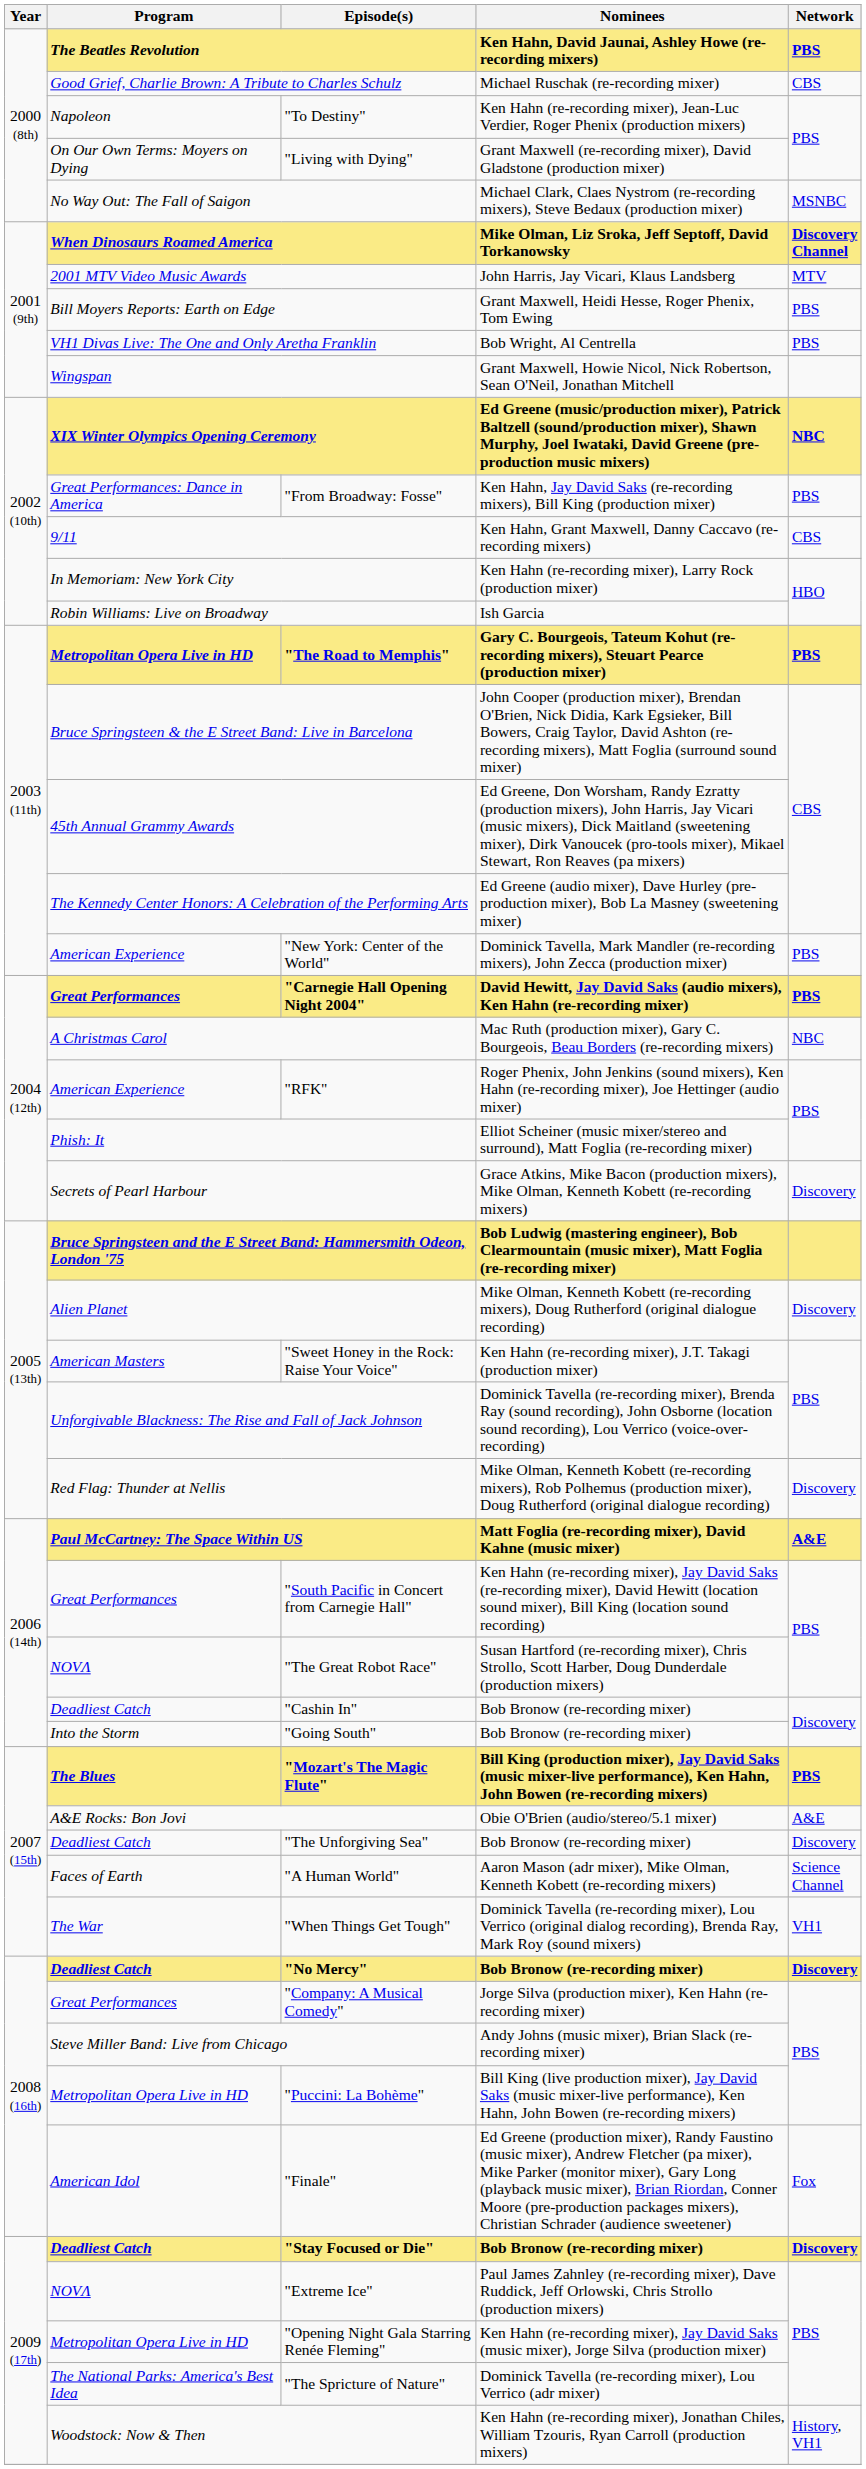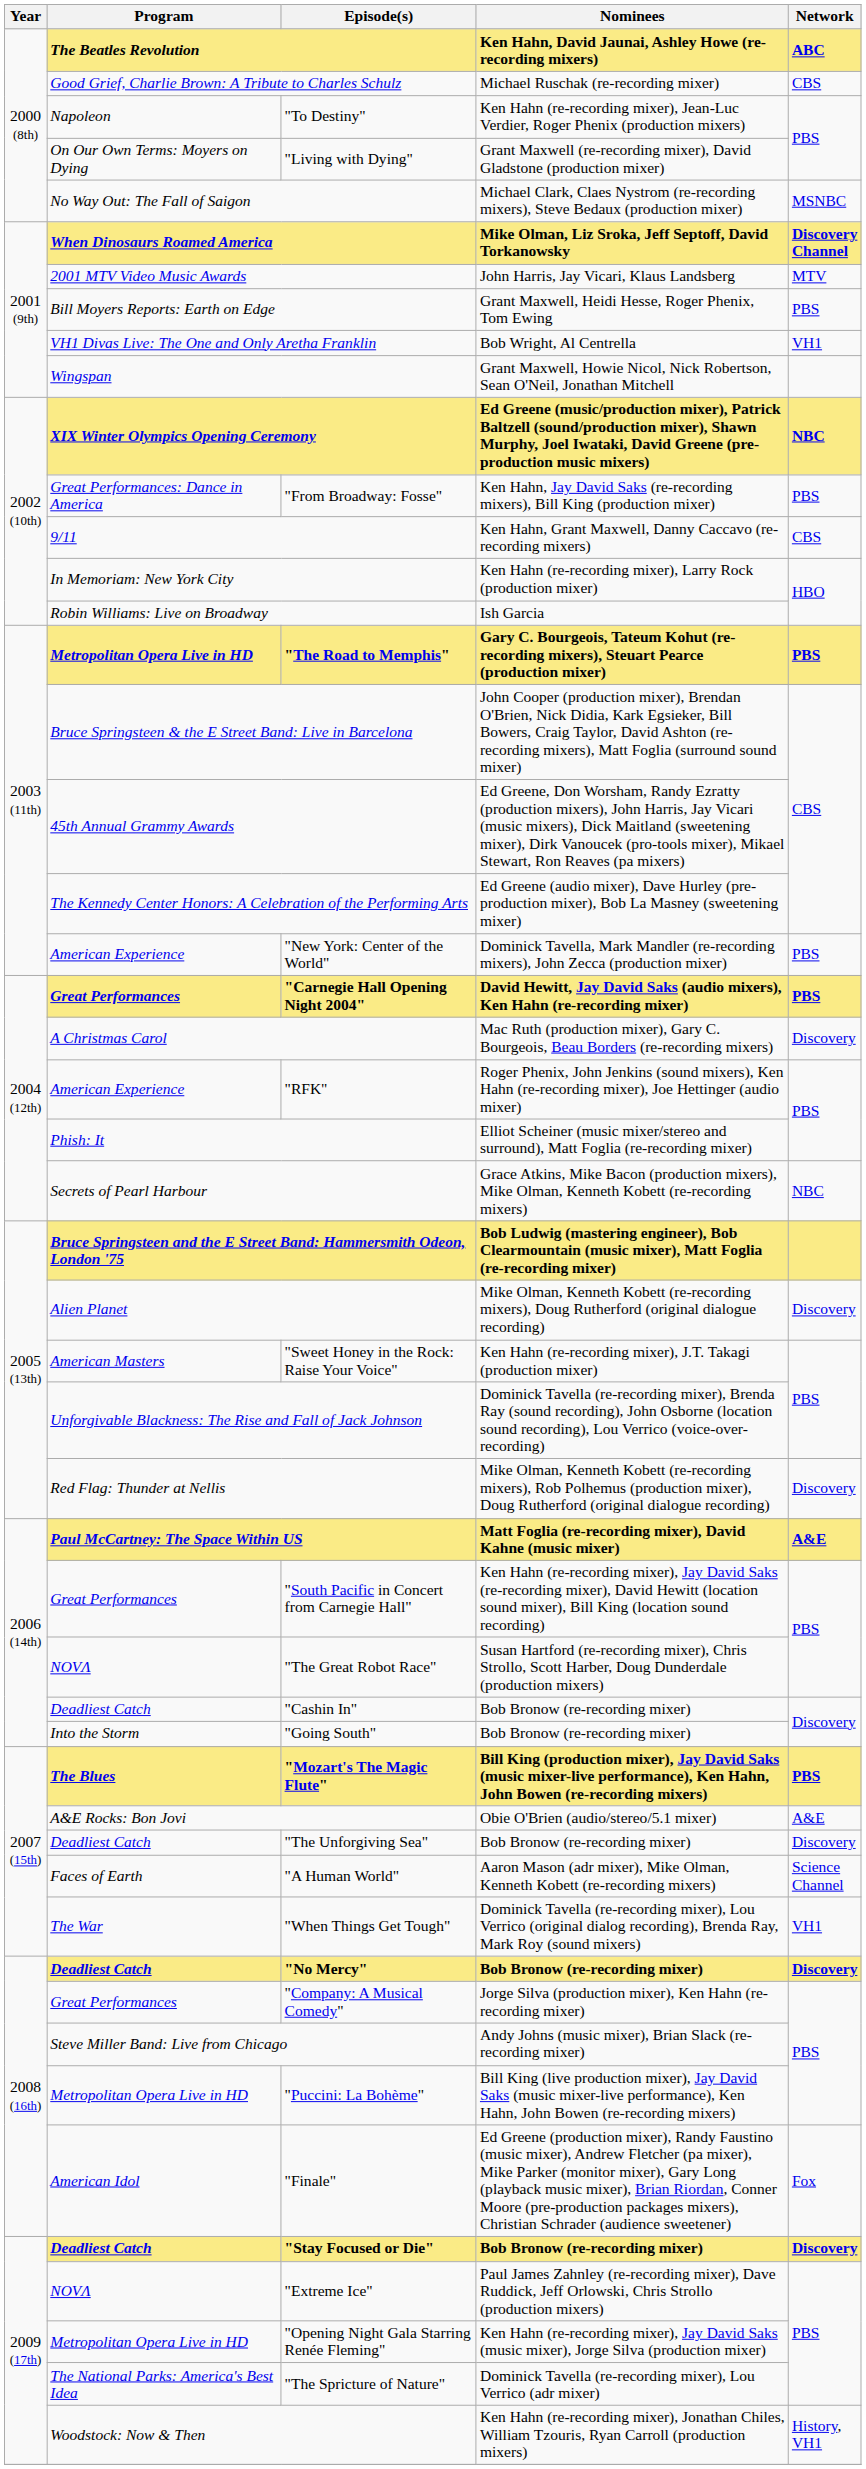 <table class="wikitable" style="width:100%">
 <tr bgcolor="#bebebe">
 <th width="5%">Year</th>
 <th width="30%">Program</th>
 <th width="25%">Episode(s)</th>
 <th width="40%">Nominees</th>
 <th width="5%">Network</th>
 </tr>
 <tr>
 <td rowspan="5" style="text-align:center;">2000 <br><small>(8th)</small><br></td>
 <td colspan="2" style="background:#FAEB86;"><strong><em>The Beatles Revolution</em></strong></td>
 <td style="background:#FAEB86;"><strong>Ken Hahn, David Jaunai, Ashley Howe (re-recording mixers)</strong></td>
-<td style="background:#FAEB86;"><strong><a href='#'>PBS</a></strong></td>
+<td style="background:#FAEB86;"><strong><a href='#'>ABC</a></strong></td>
 </tr>
 <tr>
 <td colspan="2"><em><a href='#'>Good Grief, Charlie Brown: A Tribute to Charles Schulz</a></em></td>
 <td>Michael Ruschak (re-recording mixer)</td>
 <td><a href='#'>CBS</a></td>
 </tr>
 <tr>
 <td><em>Napoleon</em></td>
 <td>"To Destiny"</td>
 <td>Ken Hahn (re-recording mixer), Jean-Luc Verdier, Roger Phenix (production mixers)</td>
 <td rowspan="2"><a href='#'>PBS</a></td>
 </tr>
 <tr>
 <td><em>On Our Own Terms: Moyers on Dying</em></td>
 <td>"Living with Dying"</td>
 <td>Grant Maxwell (re-recording mixer), David Gladstone (production mixer)</td>
 </tr>
 <tr>
 <td colspan="2"><em>No Way Out: The Fall of Saigon</em></td>
 <td>Michael Clark, Claes Nystrom (re-recording mixers), Steve Bedaux (production mixer)</td>
 <td><a href='#'>MSNBC</a></td>
 </tr>
 <tr>
 <td rowspan="5" style="text-align:center;">2001 <br><small>(9th)</small><br></td>
 <td colspan="2" style="background:#FAEB86;"><strong><em><a href='#'>When Dinosaurs Roamed America</a></em></strong></td>
 <td style="background:#FAEB86;"><strong>Mike Olman, Liz Sroka, Jeff Septoff, David Torkanowsky</strong></td>
 <td style="background:#FAEB86;"><strong><a href='#'>Discovery Channel</a></strong></td>
 </tr>
 <tr>
 <td colspan="2"><em><a href='#'>2001 MTV Video Music Awards</a></em></td>
 <td>John Harris, Jay Vicari, Klaus Landsberg</td>
 <td><a href='#'>MTV</a></td>
 </tr>
 <tr>
 <td colspan="2"><em>Bill Moyers Reports: Earth on Edge</em></td>
 <td>Grant Maxwell, Heidi Hesse, Roger Phenix, Tom Ewing</td>
 <td><a href='#'>PBS</a></td>
 </tr>
 <tr>
 <td colspan="2"><em><a href='#'>VH1 Divas Live: The One and Only Aretha Franklin</a></em></td>
 <td>Bob Wright, Al Centrella</td>
-<td><a href='#'>PBS</a></td>
+<td><a href='#'>VH1</a></td>
 </tr>
 <tr>
 <td colspan="2"><em><a href='#'>Wingspan</a></em></td>
 <td>Grant Maxwell, Howie Nicol, Nick Robertson, Sean O'Neil, Jonathan Mitchell</td>
 <td></td>
 </tr>
 <tr>
 <td rowspan="5" style="text-align:center;">2002 <br><small>(10th)</small><br></td>
 <td colspan="2" style="background:#FAEB86;"><strong><em><a href='#'>XIX Winter Olympics Opening Ceremony</a></em></strong></td>
 <td style="background:#FAEB86;"><strong>Ed Greene (music/production mixer), Patrick Baltzell (sound/production mixer), Shawn Murphy, Joel Iwataki, David Greene (pre-production music mixers)</strong></td>
 <td style="background:#FAEB86;"><strong><a href='#'>NBC</a></strong></td>
 </tr>
 <tr>
 <td><em><a href='#'>Great Performances: Dance in America</a></em></td>
 <td>"From Broadway: Fosse"</td>
 <td>Ken Hahn, <a href='#'>Jay David Saks</a> (re-recording mixers), Bill King (production mixer)</td>
 <td><a href='#'>PBS</a></td>
 </tr>
 <tr>
 <td colspan="2"><em><a href='#'>9/11</a></em></td>
 <td>Ken Hahn, Grant Maxwell, Danny Caccavo (re-recording mixers)</td>
 <td><a href='#'>CBS</a></td>
 </tr>
 <tr>
 <td colspan="2"><em>In Memoriam: New York City</em></td>
 <td>Ken Hahn (re-recording mixer), Larry Rock (production mixer)</td>
 <td rowspan="2"><a href='#'>HBO</a></td>
 </tr>
 <tr>
 <td colspan="2"><em>Robin Williams: Live on Broadway</em></td>
 <td>Ish Garcia</td>
 </tr>
 <tr>
 <td rowspan="5" style="text-align:center;">2003 <br><small>(11th)</small><br></td>
 <td style="background:#FAEB86;"><strong><em><a href='#'>Metropolitan Opera Live in HD</a></em></strong></td>
 <td style="background:#FAEB86;"><strong>"<a href='#'>The Road to Memphis</a>"</strong></td>
 <td style="background:#FAEB86;"><strong>Gary C. Bourgeois, Tateum Kohut (re-recording mixers), Steuart Pearce (production mixer)</strong></td>
 <td style="background:#FAEB86;"><strong><a href='#'>PBS</a></strong></td>
 </tr>
 <tr>
 <td colspan="2"><em><a href='#'>Bruce Springsteen & the E Street Band: Live in Barcelona</a></em></td>
 <td>John Cooper (production mixer), Brendan O'Brien, Nick Didia, Kark Egsieker, Bill Bowers, Craig Taylor, David Ashton (re-recording mixers), Matt Foglia (surround sound mixer)</td>
 <td rowspan="3"><a href='#'>CBS</a></td>
 </tr>
 <tr>
 <td colspan="2"><em><a href='#'>45th Annual Grammy Awards</a></em></td>
 <td>Ed Greene, Don Worsham, Randy Ezratty (production mixers), John Harris, Jay Vicari (music mixers), Dick Maitland (sweetening mixer), Dirk Vanoucek (pro-tools mixer), Mikael Stewart, Ron Reaves (pa mixers)</td>
 </tr>
 <tr>
 <td colspan="2"><em><a href='#'>The Kennedy Center Honors: A Celebration of the Performing Arts</a></em></td>
 <td>Ed Greene (audio mixer), Dave Hurley (pre-production mixer), Bob La Masney (sweetening mixer)</td>
 </tr>
 <tr>
 <td><em><a href='#'>American Experience</a></em></td>
 <td>"New York: Center of the World"</td>
 <td>Dominick Tavella, Mark Mandler (re-recording mixers), John Zecca (production mixer)</td>
 <td><a href='#'>PBS</a></td>
 </tr>
 <tr>
 <td rowspan="5" style="text-align:center;">2004 <br><small>(12th)</small><br></td>
 <td style="background:#FAEB86;"><strong><em><a href='#'>Great Performances</a></em></strong></td>
 <td style="background:#FAEB86;"><strong>"Carnegie Hall Opening Night 2004"</strong></td>
 <td style="background:#FAEB86;"><strong>David Hewitt, <a href='#'>Jay David Saks</a> (audio mixers), Ken Hahn (re-recording mixer)</strong></td>
 <td style="background:#FAEB86;"><strong><a href='#'>PBS</a></strong></td>
 </tr>
 <tr>
 <td colspan="2"><em><a href='#'>A Christmas Carol</a></em></td>
 <td>Mac Ruth (production mixer), Gary C. Bourgeois, <a href='#'>Beau Borders</a> (re-recording mixers)</td>
-<td><a href='#'>NBC</a></td>
+<td><a href='#'>Discovery</a></td>
 </tr>
 <tr>
 <td><em><a href='#'>American Experience</a></em></td>
 <td>"RFK"</td>
 <td>Roger Phenix, John Jenkins (sound mixers), Ken Hahn (re-recording mixer), Joe Hettinger (audio mixer)</td>
 <td rowspan="2"><a href='#'>PBS</a></td>
 </tr>
 <tr>
 <td colspan="2"><em><a href='#'>Phish: It</a></em></td>
 <td>Elliot Scheiner (music mixer/stereo and surround), Matt Foglia (re-recording mixer)</td>
 </tr>
 <tr>
 <td colspan="2"><em>Secrets of Pearl Harbour</em></td>
 <td>Grace Atkins, Mike Bacon (production mixers), Mike Olman, Kenneth Kobett (re-recording mixers)</td>
-<td><a href='#'>Discovery</a></td>
+<td><a href='#'>NBC</a></td>
 </tr>
 <tr>
 <td rowspan="5" style="text-align:center;">2005 <br><small>(13th)</small><br></td>
 <td colspan="2" style="background:#FAEB86;"><strong><em><a href='#'>Bruce Springsteen and the E Street Band: Hammersmith Odeon, London '75</a></em></strong></td>
 <td style="background:#FAEB86;"><strong>Bob Ludwig (mastering engineer), Bob Clearmountain (music mixer), Matt Foglia (re-recording mixer)</strong></td>
 <td style="background:#FAEB86;"></td>
 </tr>
 <tr>
 <td colspan="2"><em><a href='#'>Alien Planet</a></em></td>
 <td>Mike Olman, Kenneth Kobett (re-recording mixers), Doug Rutherford (original dialogue recording)</td>
 <td><a href='#'>Discovery</a></td>
 </tr>
 <tr>
 <td><em><a href='#'>American Masters</a></em></td>
 <td>"Sweet Honey in the Rock: Raise Your Voice"</td>
 <td>Ken Hahn (re-recording mixer), J.T. Takagi (production mixer)</td>
 <td rowspan="2"><a href='#'>PBS</a></td>
 </tr>
 <tr>
 <td colspan="2"><em><a href='#'>Unforgivable Blackness: The Rise and Fall of Jack Johnson</a></em></td>
 <td>Dominick Tavella (re-recording mixer), Brenda Ray (sound recording), John Osborne (location sound recording), Lou Verrico (voice-over-recording)</td>
 </tr>
 <tr>
 <td colspan="2"><em>Red Flag: Thunder at Nellis</em></td>
 <td>Mike Olman, Kenneth Kobett (re-recording mixers), Rob Polhemus (production mixer), Doug Rutherford (original dialogue recording)</td>
 <td><a href='#'>Discovery</a></td>
 </tr>
 <tr>
 <td rowspan="5" style="text-align:center;">2006 <br><small>(14th)</small><br></td>
 <td colspan="2" style="background:#FAEB86;"><strong><em><a href='#'>Paul McCartney: The Space Within US</a></em></strong></td>
 <td style="background:#FAEB86;"><strong>Matt Foglia (re-recording mixer), David Kahne (music mixer)</strong></td>
 <td style="background:#FAEB86;"><strong><a href='#'>A&E</a></strong></td>
 </tr>
 <tr>
 <td><em><a href='#'>Great Performances</a></em></td>
 <td>"<a href='#'>South Pacific</a> in Concert from Carnegie Hall"</td>
 <td>Ken Hahn (re-recording mixer), <a href='#'>Jay David Saks</a> (re-recording mixer), David Hewitt (location sound mixer), Bill King (location sound recording)</td>
 <td rowspan="2"><a href='#'>PBS</a></td>
 </tr>
 <tr>
 <td><em><a href='#'>NOVΛ</a></em></td>
 <td>"The Great Robot Race"</td>
 <td>Susan Hartford (re-recording mixer), Chris Strollo, Scott Harber, Doug Dunderdale (production mixers)</td>
 </tr>
 <tr>
 <td><em><a href='#'>Deadliest Catch</a></em></td>
 <td>"Cashin In"</td>
 <td>Bob Bronow (re-recording mixer)</td>
 <td rowspan="2"><a href='#'>Discovery</a></td>
 </tr>
 <tr>
 <td><em>Into the Storm</em></td>
 <td>"Going South"</td>
 <td>Bob Bronow (re-recording mixer)</td>
 </tr>
 <tr>
 <td rowspan="5" style="text-align:center;">2007 <br><small>(<a href='#'>15th</a>)</small><br></td>
 <td style="background:#FAEB86;"><strong><em><a href='#'>The Blues</a></em></strong></td>
 <td style="background:#FAEB86;"><strong>"<a href='#'>Mozart's The Magic Flute</a>"</strong></td>
 <td style="background:#FAEB86;"><strong>Bill King (production mixer), <a href='#'>Jay David Saks</a> (music mixer-live performance), Ken Hahn, John Bowen (re-recording mixers)</strong></td>
 <td style="background:#FAEB86;"><strong><a href='#'>PBS</a></strong></td>
 </tr>
 <tr>
 <td colspan="2"><em>A&E Rocks: Bon Jovi</em></td>
 <td>Obie O'Brien (audio/stereo/5.1 mixer)</td>
 <td><a href='#'>A&E</a></td>
 </tr>
 <tr>
 <td><em><a href='#'>Deadliest Catch</a></em></td>
 <td>"The Unforgiving Sea"</td>
 <td>Bob Bronow (re-recording mixer)</td>
 <td><a href='#'>Discovery</a></td>
 </tr>
 <tr>
 <td><em>Faces of Earth</em></td>
 <td>"A Human World"</td>
 <td>Aaron Mason (adr mixer), Mike Olman, Kenneth Kobett (re-recording mixers)</td>
 <td><a href='#'>Science Channel</a></td>
 </tr>
 <tr>
 <td><em><a href='#'>The War</a></em></td>
 <td>"When Things Get Tough"</td>
 <td>Dominick Tavella (re-recording mixer), Lou Verrico (original dialog recording), Brenda Ray, Mark Roy (sound mixers)</td>
 <td><a href='#'>VH1</a></td>
 </tr>
 <tr>
 <td rowspan="5" style="text-align:center;">2008 <br><small>(<a href='#'>16th</a>)</small><br></td>
 <td style="background:#FAEB86;"><strong><em><a href='#'>Deadliest Catch</a></em></strong></td>
 <td style="background:#FAEB86;"><strong>"No Mercy"</strong></td>
 <td style="background:#FAEB86;"><strong>Bob Bronow (re-recording mixer)</strong></td>
 <td style="background:#FAEB86;"><strong><a href='#'>Discovery</a></strong></td>
 </tr>
 <tr>
 <td><em><a href='#'>Great Performances</a></em></td>
 <td>"<a href='#'>Company: A Musical Comedy</a>"</td>
 <td>Jorge Silva (production mixer), Ken Hahn (re-recording mixer)</td>
 <td rowspan="3"><a href='#'>PBS</a></td>
 </tr>
 <tr>
 <td colspan="2"><em>Steve Miller Band: Live from Chicago</em></td>
 <td>Andy Johns (music mixer), Brian Slack (re-recording mixer)</td>
 </tr>
 <tr>
 <td><em><a href='#'>Metropolitan Opera Live in HD</a></em></td>
 <td>"<a href='#'>Puccini: La Bohème</a>"</td>
 <td>Bill King (live production mixer), <a href='#'>Jay David Saks</a> (music mixer-live performance), Ken Hahn, John Bowen (re-recording mixers)</td>
 </tr>
 <tr>
 <td><em><a href='#'>American Idol</a></em></td>
 <td>"Finale"</td>
 <td>Ed Greene (production mixer), Randy Faustino (music mixer), Andrew Fletcher (pa mixer), Mike Parker (monitor mixer), Gary Long (playback music mixer), <a href='#'>Brian Riordan</a>, Conner Moore (pre-production packages mixers), Christian Schrader (audience sweetener)</td>
 <td><a href='#'>Fox</a></td>
 </tr>
 <tr>
 <td rowspan="5" style="text-align:center;">2009 <br><small>(<a href='#'>17th</a>)</small><br></td>
 <td style="background:#FAEB86;"><strong><em><a href='#'>Deadliest Catch</a></em></strong></td>
 <td style="background:#FAEB86;"><strong>"Stay Focused or Die"</strong></td>
 <td style="background:#FAEB86;"><strong>Bob Bronow (re-recording mixer)</strong></td>
 <td style="background:#FAEB86;"><strong><a href='#'>Discovery</a></strong></td>
 </tr>
 <tr>
 <td><em><a href='#'>NOVΛ</a></em></td>
 <td>"Extreme Ice"</td>
 <td>Paul James Zahnley (re-recording mixer), Dave Ruddick, Jeff Orlowski, Chris Strollo (production mixers)</td>
 <td rowspan="3"><a href='#'>PBS</a></td>
 </tr>
 <tr>
 <td><em><a href='#'>Metropolitan Opera Live in HD</a></em></td>
 <td>"Opening Night Gala Starring Renée Fleming"</td>
 <td>Ken Hahn (re-recording mixer), <a href='#'>Jay David Saks</a> (music mixer), Jorge Silva (production mixer)</td>
 </tr>
 <tr>
 <td><em><a href='#'>The National Parks: America's Best Idea</a></em></td>
 <td>"The Spricture of Nature"</td>
 <td>Dominick Tavella (re-recording mixer), Lou Verrico (adr mixer)</td>
 </tr>
 <tr>
 <td colspan="2"><em>Woodstock: Now & Then</em></td>
 <td>Ken Hahn (re-recording mixer), Jonathan Chiles, William Tzouris, Ryan Carroll (production mixers)</td>
 <td><a href='#'>History</a>, <a href='#'>VH1</a></td>
 </tr>
 <tr>
 </tr>
 </table>
